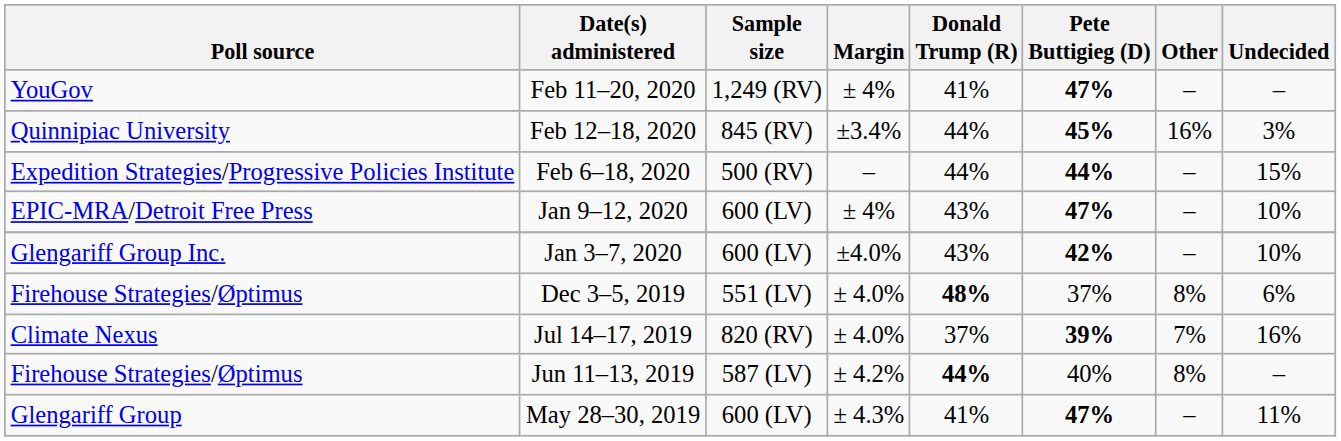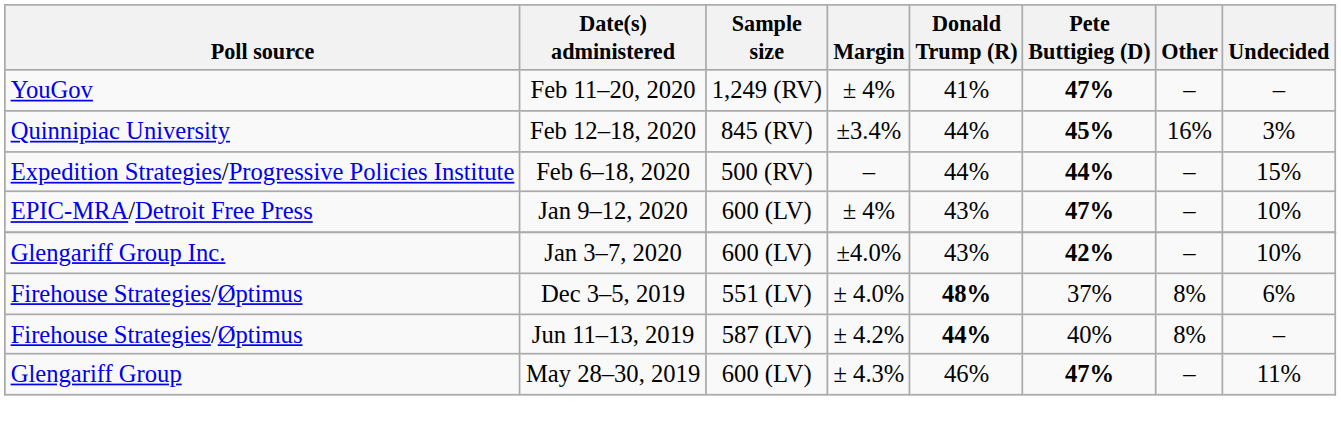 <table class="wikitable" style="font-size:90%;text-align:center;">
 <tr valign=bottom style="font-size:90%;">
 <th>Poll source</th>
 <th>Date(s)<br>administered</th>
 <th>Sample<br>size</th>
 <th>Margin<br></th>
 <th>Donald<br>Trump (R)</th>
 <th>Pete<br>Buttigieg (D)</th>
 <th>Other</th>
 <th>Undecided</th>
 </tr>
 <tr>
 <td style="text-align:left;"><a href='#'>YouGov</a></td>
 <td>Feb 11–20, 2020</td>
 <td>1,249 (RV)</td>
 <td>± 4%</td>
 <td>41%</td>
 <td><strong>47%</strong></td>
 <td>–</td>
 <td>–</td>
 </tr>
 <tr>
 <td style="text-align:left;"><a href='#'>Quinnipiac University</a></td>
 <td>Feb 12–18, 2020</td>
 <td>845 (RV)</td>
 <td>±3.4%</td>
 <td>44%</td>
 <td><strong>45%</strong></td>
 <td>16%</td>
 <td>3%</td>
 </tr>
 <tr>
 <td style="text-align:left;"><a href='#'>Expedition Strategies</a>/<a href='#'>Progressive Policies Institute</a></td>
 <td>Feb 6–18, 2020</td>
 <td>500 (RV)</td>
 <td>–</td>
 <td>44%</td>
 <td><strong>44%</strong></td>
 <td>–</td>
 <td>15%</td>
 </tr>
 <tr>
 <td style="text-align:left;"><a href='#'>EPIC-MRA</a>/<a href='#'>Detroit Free Press</a></td>
 <td>Jan 9–12, 2020</td>
 <td>600 (LV)</td>
 <td>± 4%</td>
 <td>43%</td>
 <td><strong>47%</strong></td>
 <td>–</td>
 <td>10%</td>
 </tr>
 <tr>
 </tr>
 <tr>
 <td style="text-align:left;"><a href='#'>Glengariff Group Inc.</a></td>
 <td>Jan 3–7, 2020</td>
 <td>600 (LV)</td>
 <td>±4.0%</td>
 <td>43%</td>
 <td><strong>42%</strong></td>
 <td>–</td>
 <td>10%</td>
 </tr>
 <tr>
 <td style="text-align:left;"><a href='#'>Firehouse Strategies</a>/<a href='#'>Øptimus</a></td>
 <td>Dec 3–5, 2019</td>
 <td>551 (LV)</td>
 <td>± 4.0%</td>
 <td><strong>48%</strong></td>
 <td>37%</td>
 <td>8%</td>
 <td>6%</td>
 </tr>
 <tr>
-<td style="text-align:left;"><a href='#'>Climate Nexus</a></td>
-<td>Jul 14–17, 2019</td>
-<td>820 (RV)</td>
-<td>± 4.0%</td>
-<td>37%</td>
-<td><strong>39%</strong></td>
-<td>7%</td>
-<td>16%</td>
-</tr>
-<tr>
 <td style="text-align:left;"><a href='#'>Firehouse Strategies</a>/<a href='#'>Øptimus</a></td>
 <td>Jun 11–13, 2019</td>
 <td>587 (LV)</td>
 <td>± 4.2%</td>
 <td><strong>44%</strong></td>
 <td>40%</td>
 <td>8%</td>
 <td>–</td>
 </tr>
 <tr>
 <td style="text-align:left;"><a href='#'>Glengariff Group</a></td>
 <td>May 28–30, 2019</td>
 <td>600 (LV)</td>
 <td>± 4.3%</td>
-<td>41%</td>
+<td>46%</td>
 <td><strong>47%</strong></td>
 <td>–</td>
 <td>11%</td>
 </tr>
 </table>
